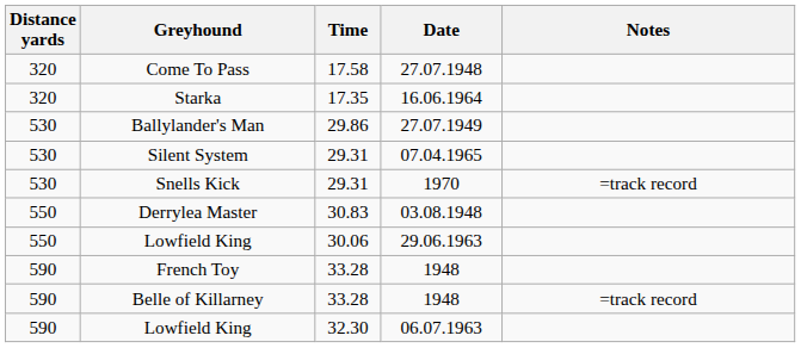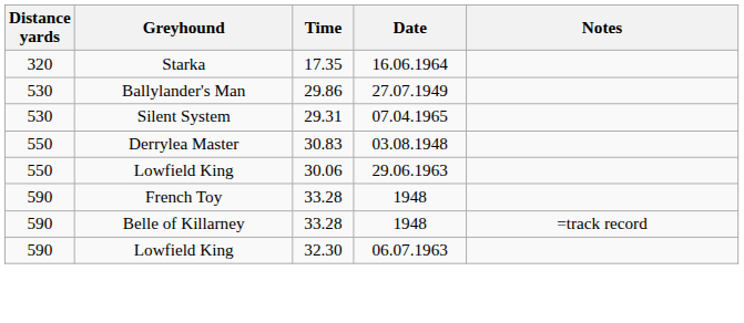 <table class="wikitable" style="font-size: 100%">
 <tr>
 <th width=50>Distance <br>yards</th>
 <th width=200>Greyhound</th>
 <th width=50>Time</th>
 <th width=100>Date</th>
 <th width=250>Notes</th>
-</tr>
-<tr align=center>
-<td>320</td>
-<td>Come To Pass</td>
-<td>17.58</td>
-<td>27.07.1948</td>
-<td></td>
 </tr>
 <tr align=center>
 <td>320</td>
 <td>Starka</td>
 <td>17.35</td>
 <td>16.06.1964</td>
 <td></td>
 </tr>
 <tr align=center>
 <td>530</td>
 <td>Ballylander's Man</td>
 <td>29.86</td>
 <td>27.07.1949</td>
 <td></td>
 </tr>
 <tr align=center>
 <td>530</td>
 <td>Silent System</td>
 <td>29.31</td>
 <td>07.04.1965</td>
 <td></td>
-</tr>
-<tr align=center>
-<td>530</td>
-<td>Snells Kick</td>
-<td>29.31</td>
-<td>1970</td>
-<td>=track record</td>
 </tr>
 <tr align=center>
 <td>550</td>
 <td>Derrylea Master</td>
 <td>30.83</td>
 <td>03.08.1948</td>
 <td></td>
 </tr>
 <tr align=center>
 <td>550</td>
 <td>Lowfield King</td>
 <td>30.06</td>
 <td>29.06.1963</td>
 <td></td>
 </tr>
 <tr align=center>
 <td>590</td>
 <td>French Toy</td>
 <td>33.28</td>
 <td>1948</td>
 <td></td>
 </tr>
 <tr align=center>
 <td>590</td>
 <td>Belle of Killarney</td>
 <td>33.28</td>
 <td>1948</td>
 <td>=track record</td>
 </tr>
 <tr align=center>
 <td>590</td>
 <td>Lowfield King</td>
 <td>32.30</td>
 <td>06.07.1963</td>
 <td></td>
 </tr>
 </table>
